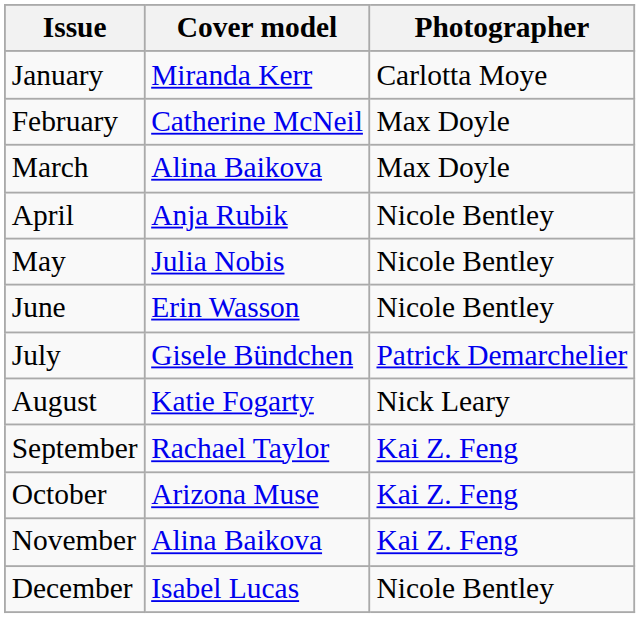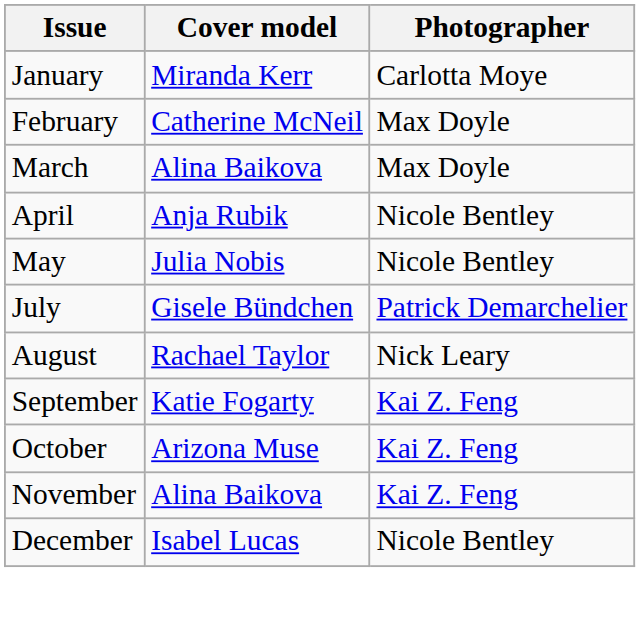 <table class="wikitable">
 <tr>
 <th>Issue</th>
 <th>Cover model</th>
 <th>Photographer</th>
 </tr>
 <tr>
 <td>January</td>
 <td><a href='#'>Miranda Kerr</a></td>
 <td>Carlotta Moye</td>
 </tr>
 <tr>
 <td>February</td>
 <td><a href='#'>Catherine McNeil</a></td>
 <td>Max Doyle</td>
 </tr>
 <tr>
 <td>March</td>
 <td><a href='#'>Alina Baikova</a></td>
 <td>Max Doyle</td>
 </tr>
 <tr>
 <td>April</td>
 <td><a href='#'>Anja Rubik</a></td>
 <td>Nicole Bentley</td>
 </tr>
 <tr>
 <td>May</td>
 <td><a href='#'>Julia Nobis</a></td>
 <td>Nicole Bentley</td>
 </tr>
 <tr>
-<td>June</td>
-<td><a href='#'>Erin Wasson</a></td>
-<td>Nicole Bentley</td>
-</tr>
-<tr>
 <td>July</td>
 <td><a href='#'>Gisele Bündchen</a></td>
 <td><a href='#'>Patrick Demarchelier</a></td>
 </tr>
 <tr>
 <td>August</td>
-<td><a href='#'>Katie Fogarty</a></td>
+<td><a href='#'>Rachael Taylor</a></td>
 <td>Nick Leary</td>
 </tr>
 <tr>
 <td>September</td>
-<td><a href='#'>Rachael Taylor</a></td>
+<td><a href='#'>Katie Fogarty</a></td>
 <td><a href='#'>Kai Z. Feng</a></td>
 </tr>
 <tr>
 <td>October</td>
 <td><a href='#'>Arizona Muse</a></td>
 <td><a href='#'>Kai Z. Feng</a></td>
 </tr>
 <tr>
 <td>November</td>
 <td><a href='#'>Alina Baikova</a></td>
 <td><a href='#'>Kai Z. Feng</a></td>
 </tr>
 <tr>
 <td>December</td>
 <td><a href='#'>Isabel Lucas</a></td>
 <td>Nicole Bentley</td>
 </tr>
 </table>
